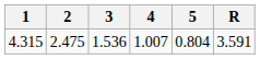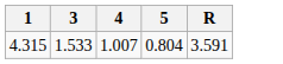 <table class=wikitable>
 <tr>
 <th>1</th>
-<th>2</th>
 <th>3</th>
 <th>4</th>
 <th>5</th>
 <th>R</th>
 </tr>
 <tr>
 <td>4.315</td>
-<td>2.475</td>
-<td>1.536</td>
+<td>1.533</td>
 <td>1.007</td>
 <td>0.804</td>
 <td>3.591</td>
 </tr>
 </table>
